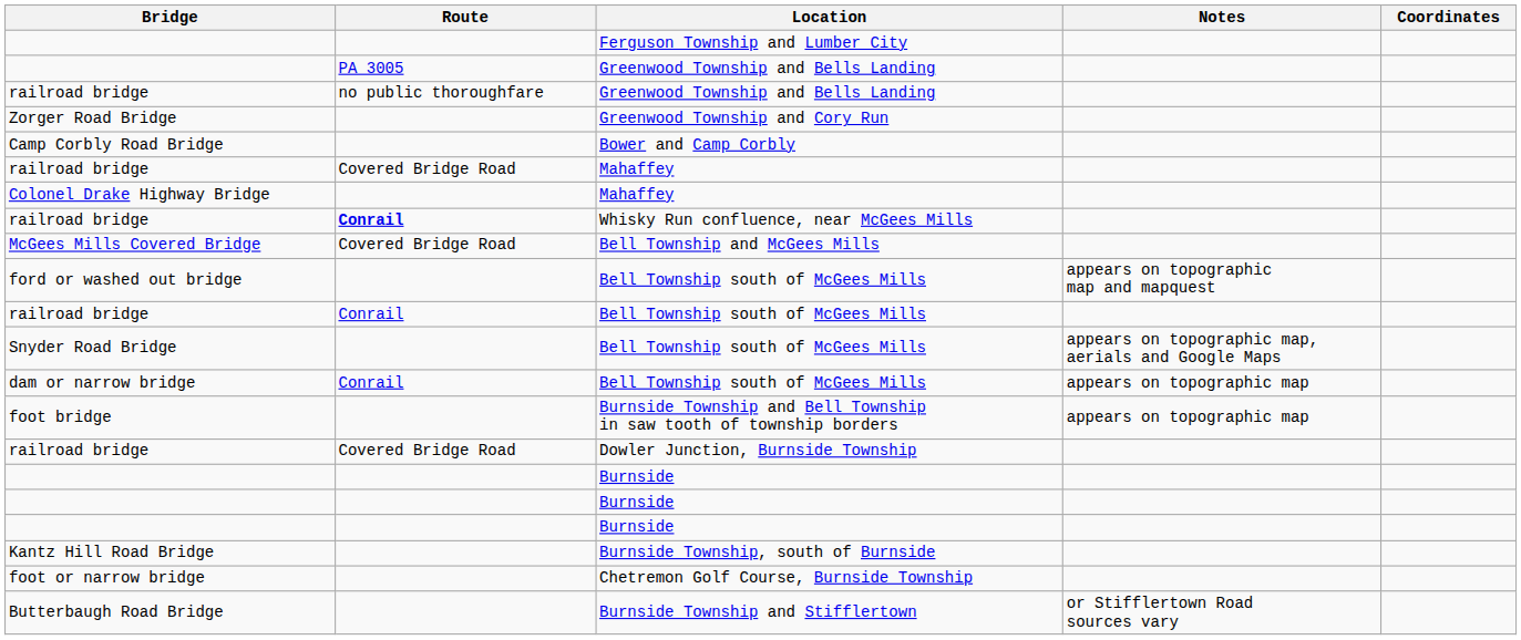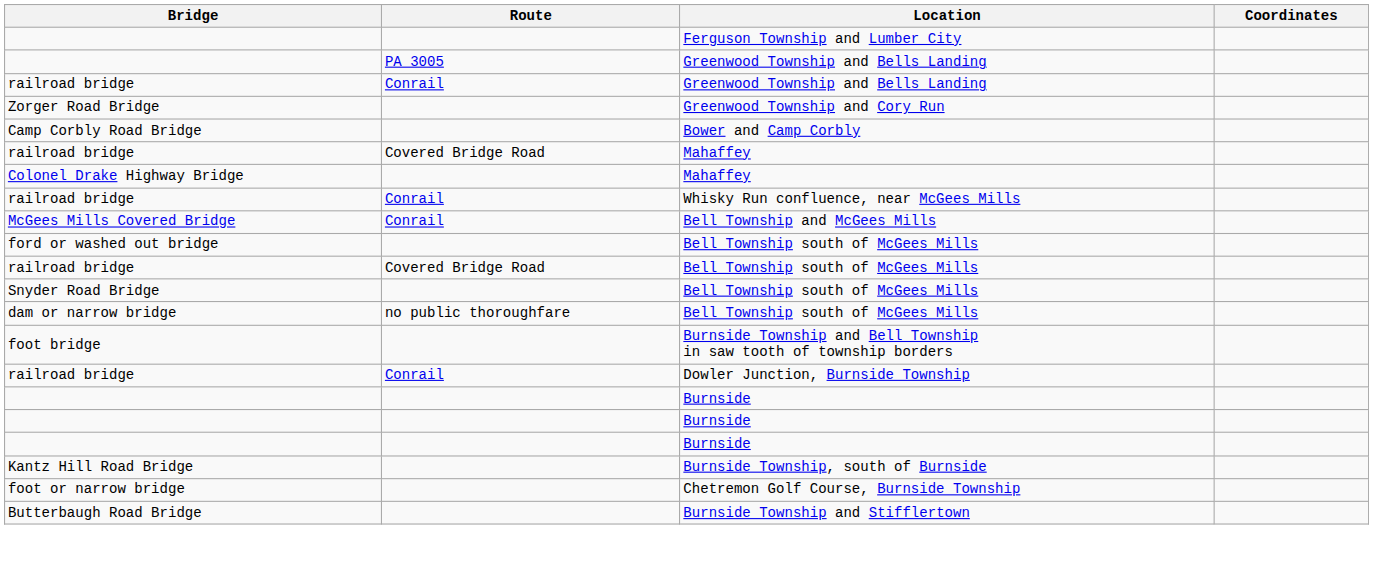 <table class="wikitable" style="width:100%">
 <tr>
 <th>Bridge</th>
 <th>Route</th>
 <th>Location</th>
-<th>Notes</th>
 <th>Coordinates</th>
 </tr>
 <tr>
 <td></td>
 <td></td>
 <td><a href='#'>Ferguson Township</a> and <a href='#'>Lumber City</a></td>
 <td></td>
-<td></td>
 </tr>
 <tr>
 <td></td>
 <td><a href='#'>PA 3005</a></td>
 <td><a href='#'>Greenwood Township</a> and <a href='#'>Bells Landing</a></td>
 <td></td>
-<td></td>
 </tr>
 <tr>
 <td>railroad bridge</td>
-<td>no public thoroughfare</td>
+<td><a href='#'>Conrail</a></td>
 <td><a href='#'>Greenwood Township</a> and <a href='#'>Bells Landing</a></td>
-<td></td>
 <td></td>
 </tr>
 <tr>
 <td>Zorger Road Bridge</td>
 <td></td>
 <td><a href='#'>Greenwood Township</a> and <a href='#'>Cory Run</a></td>
 <td></td>
-<td></td>
 </tr>
 <tr>
 <td>Camp Corbly Road Bridge</td>
 <td></td>
 <td><a href='#'>Bower</a> and <a href='#'>Camp Corbly</a></td>
-<td></td>
 <td></td>
 </tr>
 <tr>
 <td>railroad bridge</td>
 <td>Covered Bridge Road</td>
 <td><a href='#'>Mahaffey</a></td>
 <td></td>
-<td></td>
 </tr>
 <tr>
 <td><a href='#'>Colonel Drake</a> Highway Bridge</td>
 <td></td>
 <td><a href='#'>Mahaffey</a></td>
 <td></td>
-<td></td>
 </tr>
 <tr>
 <td>railroad bridge</td>
-<td><strong><a href='#'>Conrail</a></strong></td>
+<td><a href='#'>Conrail</a></td>
 <td>Whisky Run confluence, near <a href='#'>McGees Mills</a></td>
-<td></td>
 <td></td>
 </tr>
 <tr>
 <td><a href='#'>McGees Mills Covered Bridge</a></td>
-<td>Covered Bridge Road</td>
+<td><a href='#'>Conrail</a></td>
 <td><a href='#'>Bell Township</a> and <a href='#'>McGees Mills</a></td>
-<td></td>
 <td></td>
 </tr>
 <tr>
 <td>ford or washed out bridge</td>
 <td></td>
 <td><a href='#'>Bell Township</a> south of <a href='#'>McGees Mills</a></td>
-<td>appears on topographic<br>map and mapquest</td>
 <td></td>
 </tr>
 <tr>
 <td>railroad bridge</td>
-<td><a href='#'>Conrail</a></td>
+<td>Covered Bridge Road</td>
 <td><a href='#'>Bell Township</a> south of <a href='#'>McGees Mills</a></td>
-<td></td>
 <td></td>
 </tr>
 <tr>
 <td>Snyder Road Bridge</td>
 <td></td>
 <td><a href='#'>Bell Township</a> south of <a href='#'>McGees Mills</a></td>
-<td>appears on topographic map,<br>aerials and Google Maps</td>
 <td></td>
 </tr>
 <tr>
 <td>dam or narrow bridge</td>
-<td><a href='#'>Conrail</a></td>
+<td>no public thoroughfare</td>
 <td><a href='#'>Bell Township</a> south of <a href='#'>McGees Mills</a></td>
-<td>appears on topographic map</td>
 <td></td>
 </tr>
 <tr>
 <td>foot bridge</td>
 <td></td>
 <td><a href='#'>Burnside Township</a> and <a href='#'>Bell Township</a><br>in saw tooth of township borders</td>
-<td>appears on topographic map</td>
 <td></td>
 </tr>
 <tr>
 <td>railroad bridge</td>
-<td>Covered Bridge Road</td>
+<td><a href='#'>Conrail</a></td>
 <td>Dowler Junction, <a href='#'>Burnside Township</a></td>
-<td></td>
 <td></td>
 </tr>
 <tr>
 <td></td>
 <td></td>
 <td><a href='#'>Burnside</a></td>
 <td></td>
+</tr>
+<tr>
+<td></td>
+<td></td>
+<td><a href='#'>Burnside</a></td>
 <td></td>
 </tr>
 <tr>
 <td></td>
 <td></td>
 <td><a href='#'>Burnside</a></td>
 <td></td>
-<td></td>
-</tr>
-<tr>
-<td></td>
-<td></td>
-<td><a href='#'>Burnside</a></td>
-<td></td>
-<td></td>
 </tr>
 <tr>
 <td>Kantz Hill Road Bridge</td>
 <td></td>
 <td><a href='#'>Burnside Township</a>, south of <a href='#'>Burnside</a></td>
-<td></td>
 <td></td>
 </tr>
 <tr>
 <td>foot or narrow bridge</td>
 <td></td>
 <td>Chetremon Golf Course, <a href='#'>Burnside Township</a></td>
 <td></td>
-<td></td>
 </tr>
 <tr>
 <td>Butterbaugh Road Bridge</td>
 <td></td>
 <td><a href='#'>Burnside Township</a> and <a href='#'>Stifflertown</a></td>
-<td>or Stifflertown Road<br>sources vary</td>
 <td></td>
 </tr>
 </table>
